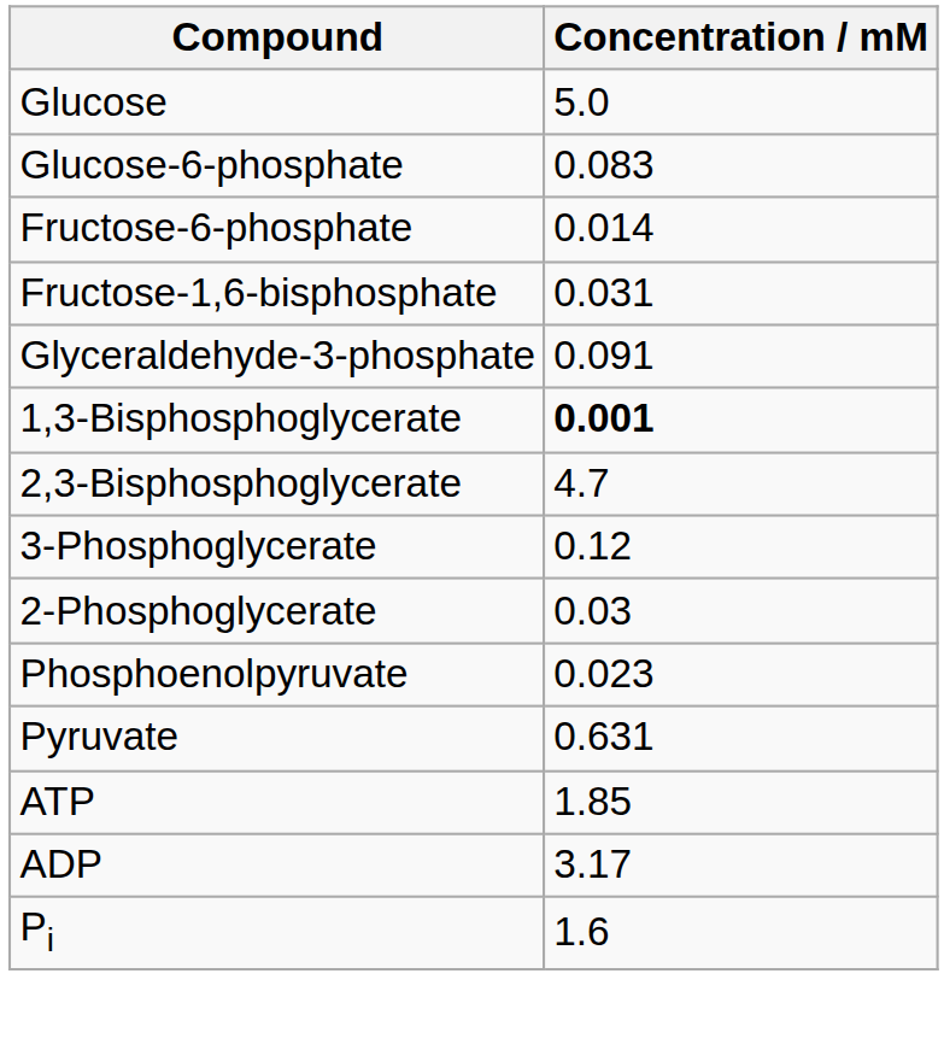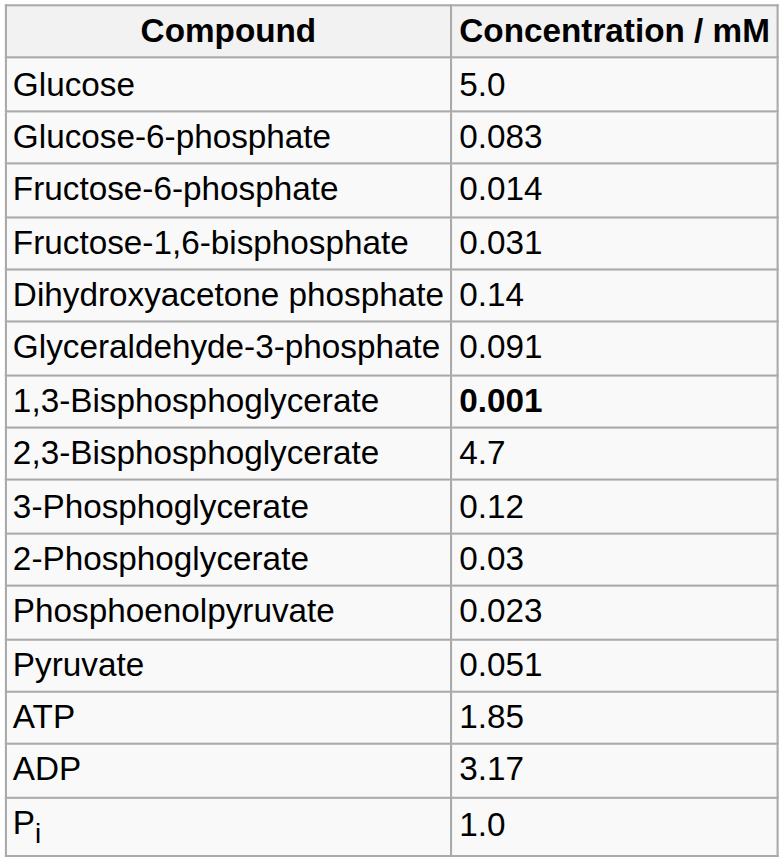 <table align="right" class="wikitable">
 <tr>
 <th>Compound</th>
 <th>Concentration / mM</th>
 </tr>
 <tr>
 <td>Glucose</td>
 <td>5.0</td>
 </tr>
 <tr>
 <td>Glucose-6-phosphate</td>
 <td>0.083</td>
 </tr>
 <tr>
 <td>Fructose-6-phosphate</td>
 <td>0.014</td>
 </tr>
 <tr>
 <td>Fructose-1,6-bisphosphate</td>
 <td>0.031</td>
+</tr>
+<tr>
+<td>Dihydroxyacetone phosphate</td>
+<td>0.14</td>
 </tr>
 <tr>
 <td>Glyceraldehyde-3-phosphate</td>
 <td>0.091</td>
 </tr>
 <tr>
 <td>1,3-Bisphosphoglycerate</td>
 <td><strong>0.001</strong></td>
 </tr>
 <tr>
 <td>2,3-Bisphosphoglycerate</td>
 <td>4.7</td>
 </tr>
 <tr>
 <td>3-Phosphoglycerate</td>
 <td>0.12</td>
 </tr>
 <tr>
 <td>2-Phosphoglycerate</td>
 <td>0.03</td>
 </tr>
 <tr>
 <td>Phosphoenolpyruvate</td>
 <td>0.023</td>
 </tr>
 <tr>
 <td>Pyruvate</td>
-<td>0.631</td>
+<td>0.051</td>
 </tr>
 <tr>
 <td>ATP</td>
 <td>1.85</td>
 </tr>
 <tr>
 <td>ADP</td>
 <td>3.17</td>
 </tr>
 <tr>
 <td>P<sub>i</sub></td>
-<td>1.6</td>
+<td>1.0</td>
 </tr>
 </table>
